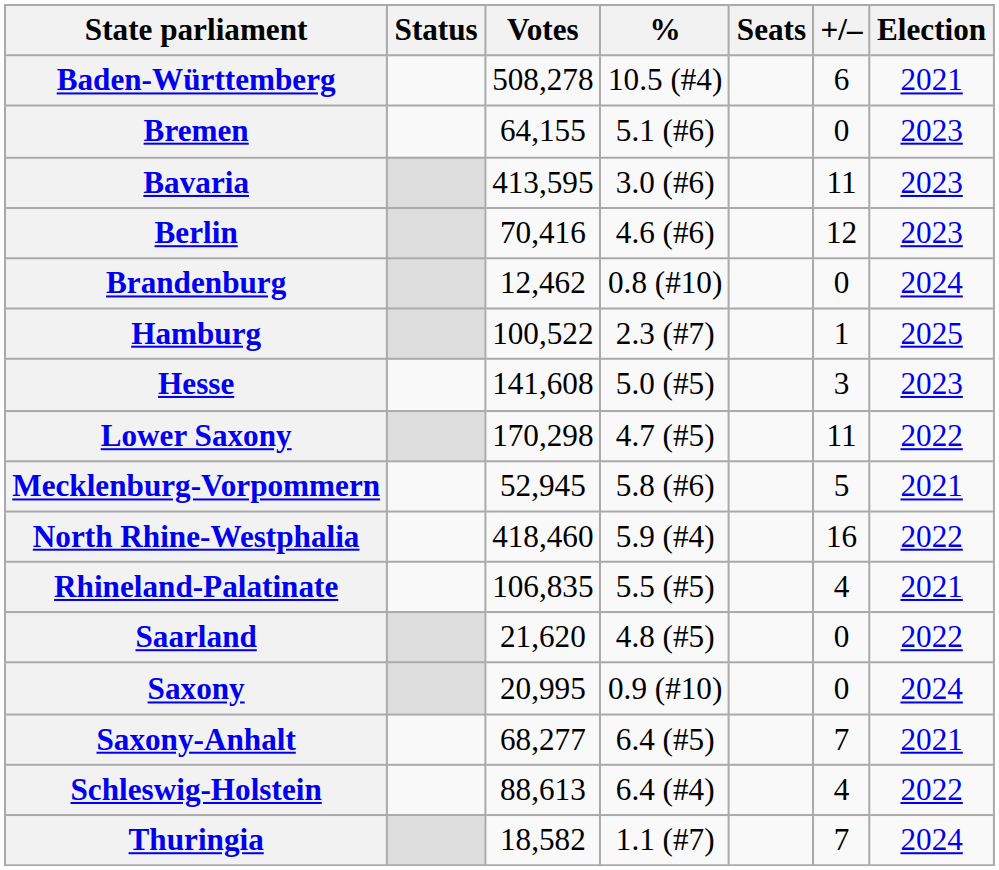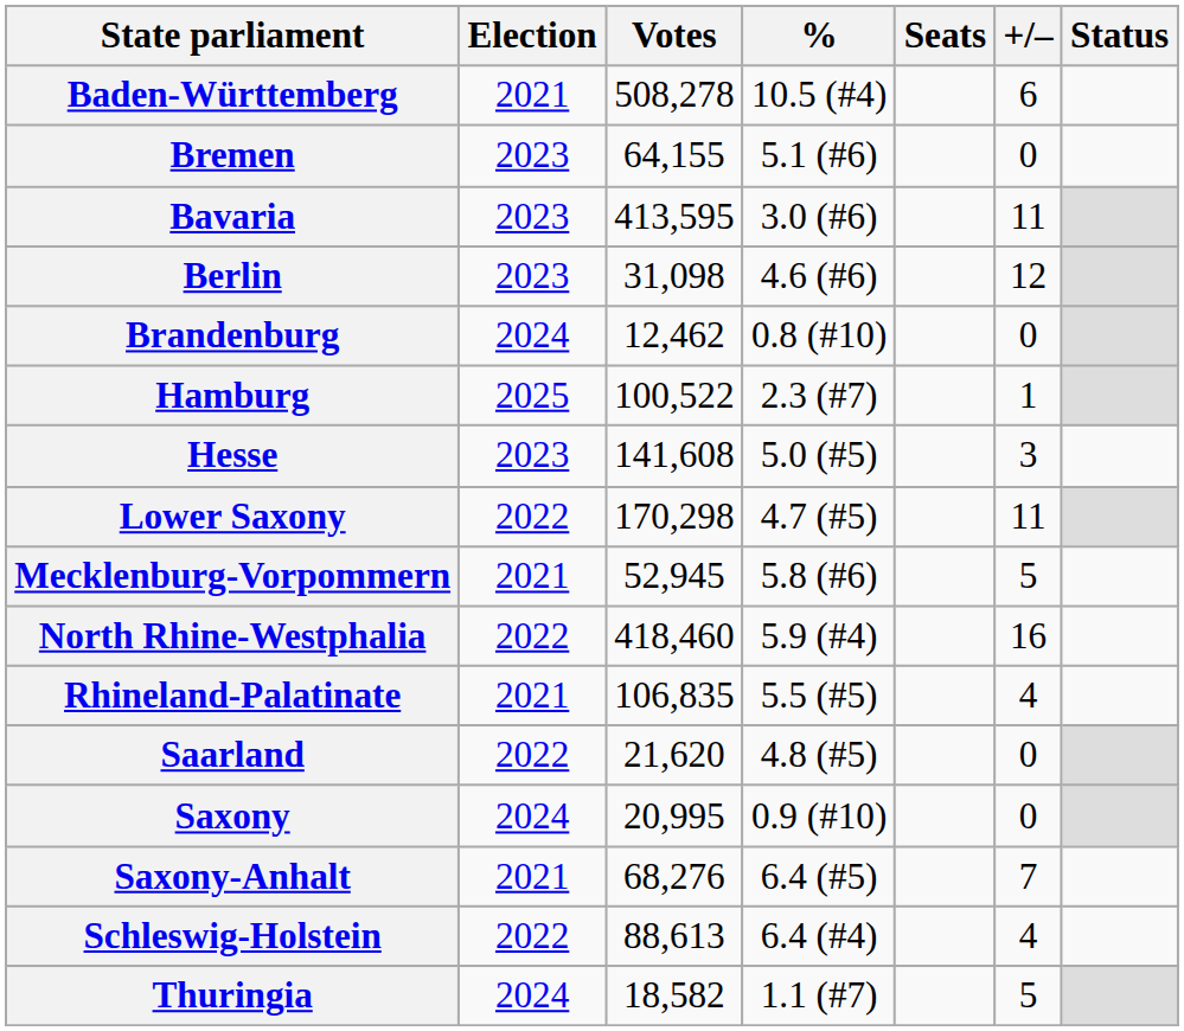 <table class="wikitable sortable" style="font-size:97%; text-align:center;">
 <tr>
 <th class=unsortable>State parliament</th>
-<th>Status</th>
+<th>Election</th>
 <th>Votes</th>
 <th>%</th>
 <th>Seats</th>
 <th>+/–</th>
-<th>Election</th>
+<th>Status</th>
 </tr>
 <tr>
 <th><a href='#'>Baden-Württemberg</a></th>
-<td></td>
+<td align=center><a href='#'>2021</a></td>
 <td>508,278</td>
 <td>10.5 (#4)</td>
 <td></td>
 <td> 6</td>
-<td align=center><a href='#'>2021</a></td>
+<td></td>
 </tr>
 <tr>
 <th><a href='#'>Bremen</a></th>
-<td></td>
+<td align="center"><a href='#'>2023</a></td>
 <td>64,155</td>
 <td>5.1 (#6)</td>
 <td></td>
 <td> 0</td>
-<td align="center"><a href='#'>2023</a></td>
+<td></td>
 </tr>
 <tr>
 <th><a href='#'>Bavaria</a></th>
-<td align=center style="background:#ddd;"></td>
+<td align=center><a href='#'>2023</a></td>
 <td>413,595</td>
 <td>3.0 (#6)</td>
 <td></td>
 <td> 11</td>
-<td align=center><a href='#'>2023</a></td>
+<td align=center style="background:#ddd;"></td>
 </tr>
 <tr>
 <th><a href='#'>Berlin</a></th>
-<td align=center style="background:#ddd;"></td>
-<td>70,416</td>
+<td align=center><a href='#'>2023</a></td>
+<td>31,098</td>
 <td>4.6 (#6)</td>
 <td></td>
 <td> 12</td>
-<td align=center><a href='#'>2023</a></td>
+<td align=center style="background:#ddd;"></td>
 </tr>
 <tr>
 <th><a href='#'>Brandenburg</a></th>
-<td align=center style="background:#ddd;"></td>
+<td align=center><a href='#'>2024</a></td>
 <td>12,462</td>
 <td>0.8 (#10)</td>
 <td></td>
 <td> 0</td>
-<td align=center><a href='#'>2024</a></td>
+<td align=center style="background:#ddd;"></td>
 </tr>
 <tr>
 <th><a href='#'>Hamburg</a></th>
-<td align=center style="background:#ddd;"></td>
+<td align=center><a href='#'>2025</a></td>
 <td>100,522</td>
 <td>2.3 (#7)</td>
 <td></td>
 <td> 1</td>
-<td align=center><a href='#'>2025</a></td>
+<td align=center style="background:#ddd;"></td>
 </tr>
 <tr>
 <th><a href='#'>Hesse</a></th>
-<td></td>
+<td align=center><a href='#'>2023</a></td>
 <td>141,608</td>
 <td>5.0 (#5)</td>
 <td></td>
 <td> 3</td>
-<td align=center><a href='#'>2023</a></td>
+<td></td>
 </tr>
 <tr>
 <th><a href='#'>Lower Saxony</a></th>
-<td align=center style="background:#ddd;"></td>
+<td data-sort-value="2022-10-09" align=center><a href='#'>2022</a></td>
 <td>170,298</td>
 <td>4.7 (#5)</td>
 <td></td>
 <td> 11</td>
-<td data-sort-value="2022-10-09" align=center><a href='#'>2022</a></td>
+<td align=center style="background:#ddd;"></td>
 </tr>
 <tr>
 <th><a href='#'>Mecklenburg-Vorpommern</a></th>
-<td></td>
+<td align=center><a href='#'>2021</a></td>
 <td>52,945</td>
 <td>5.8 (#6)</td>
 <td></td>
 <td> 5</td>
-<td align=center><a href='#'>2021</a></td>
+<td></td>
 </tr>
 <tr>
 <th><a href='#'>North Rhine-Westphalia</a></th>
-<td></td>
+<td data-sort-value="2022-05-15" align=center><a href='#'>2022</a></td>
 <td>418,460</td>
 <td>5.9 (#4)</td>
 <td></td>
 <td> 16</td>
-<td data-sort-value="2022-05-15" align=center><a href='#'>2022</a></td>
+<td></td>
 </tr>
 <tr>
 <th><a href='#'>Rhineland-Palatinate</a></th>
-<td></td>
+<td align=center><a href='#'>2021</a></td>
 <td>106,835</td>
 <td>5.5 (#5)</td>
 <td></td>
 <td> 4</td>
-<td align=center><a href='#'>2021</a></td>
+<td></td>
 </tr>
 <tr>
 <th><a href='#'>Saarland</a></th>
-<td align=center style="background:#ddd;"></td>
+<td data-sort-value="2022-03-27" align=center><a href='#'>2022</a></td>
 <td>21,620</td>
 <td>4.8 (#5)</td>
 <td></td>
 <td> 0</td>
-<td data-sort-value="2022-03-27" align=center><a href='#'>2022</a></td>
+<td align=center style="background:#ddd;"></td>
 </tr>
 <tr>
 <th><a href='#'>Saxony</a></th>
-<td align=center style="background:#ddd;"></td>
+<td align=center><a href='#'>2024</a></td>
 <td>20,995</td>
 <td>0.9 (#10)</td>
 <td></td>
 <td> 0</td>
-<td align=center><a href='#'>2024</a></td>
+<td align=center style="background:#ddd;"></td>
 </tr>
 <tr>
 <th><a href='#'>Saxony-Anhalt</a></th>
-<td></td>
-<td>68,277</td>
+<td align=center><a href='#'>2021</a></td>
+<td>68,276</td>
 <td>6.4 (#5)</td>
 <td></td>
 <td> 7</td>
-<td align=center><a href='#'>2021</a></td>
+<td></td>
 </tr>
 <tr>
 <th><a href='#'>Schleswig-Holstein</a></th>
-<td></td>
+<td data-sort-value="2022-05-08" align=center><a href='#'>2022</a></td>
 <td>88,613</td>
 <td>6.4 (#4)</td>
 <td></td>
 <td> 4</td>
-<td data-sort-value="2022-05-08" align=center><a href='#'>2022</a></td>
+<td></td>
 </tr>
 <tr>
 <th><a href='#'>Thuringia</a></th>
-<td align=center style="background:#ddd;"></td>
+<td align=center><a href='#'>2024</a></td>
 <td>18,582</td>
 <td>1.1 (#7)</td>
 <td></td>
-<td> 7</td>
-<td align=center><a href='#'>2024</a></td>
+<td> 5</td>
+<td align=center style="background:#ddd;"></td>
 </tr>
 </table>
